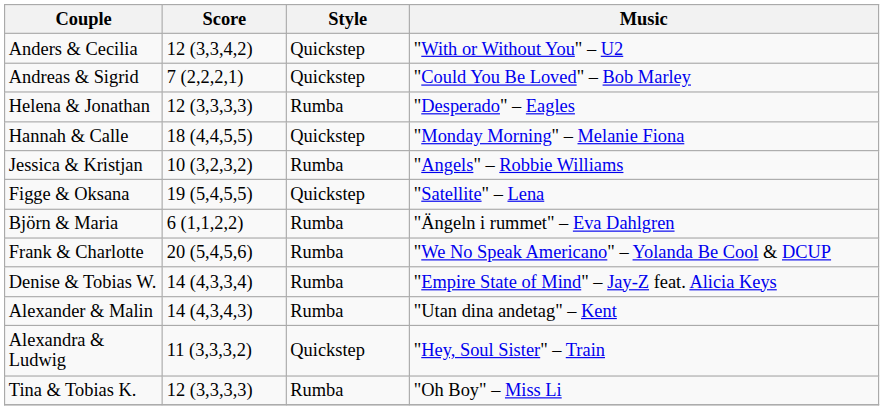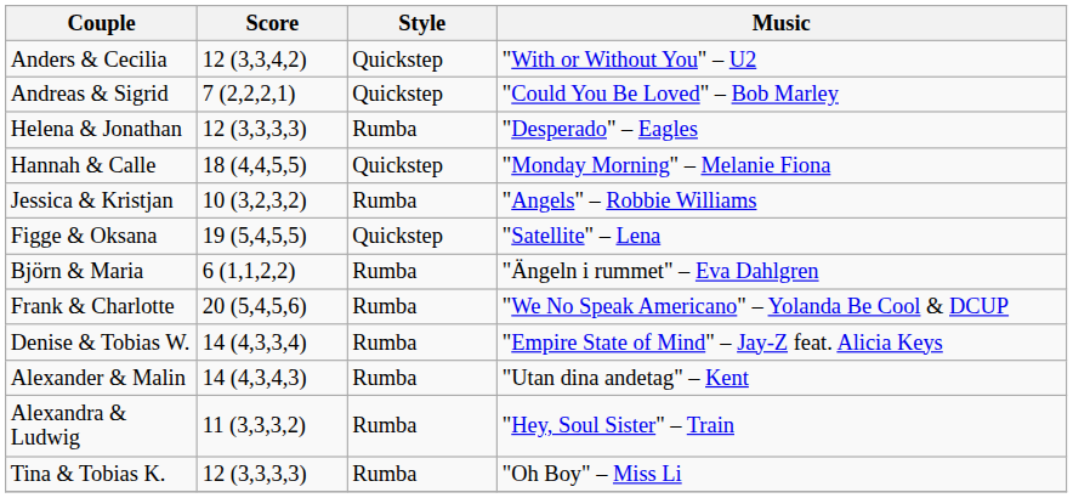 <table class="wikitable">
 <tr>
 <th width="130">Couple</th>
 <th width="100">Score</th>
 <th width="100">Style</th>
 <th width="400">Music</th>
 </tr>
 <tr>
 <td>Anders & Cecilia</td>
 <td>12 (3,3,4,2)</td>
 <td>Quickstep</td>
 <td>"<a href='#'>With or Without You</a>" – <a href='#'>U2</a></td>
 </tr>
 <tr>
 <td>Andreas & Sigrid</td>
 <td>7 (2,2,2,1)</td>
 <td>Quickstep</td>
 <td>"<a href='#'>Could You Be Loved</a>" – <a href='#'>Bob Marley</a></td>
 </tr>
 <tr>
 <td>Helena & Jonathan</td>
 <td>12 (3,3,3,3)</td>
 <td>Rumba</td>
 <td>"<a href='#'>Desperado</a>" – <a href='#'>Eagles</a></td>
 </tr>
 <tr>
 <td>Hannah & Calle</td>
 <td>18 (4,4,5,5)</td>
 <td>Quickstep</td>
 <td>"<a href='#'>Monday Morning</a>" – <a href='#'>Melanie Fiona</a></td>
 </tr>
 <tr>
 <td>Jessica & Kristjan</td>
 <td>10 (3,2,3,2)</td>
 <td>Rumba</td>
 <td>"<a href='#'>Angels</a>" – <a href='#'>Robbie Williams</a></td>
 </tr>
 <tr>
 <td>Figge & Oksana</td>
 <td>19 (5,4,5,5)</td>
 <td>Quickstep</td>
 <td>"<a href='#'>Satellite</a>" – <a href='#'>Lena</a></td>
 </tr>
 <tr>
 <td>Björn & Maria</td>
 <td>6 (1,1,2,2)</td>
 <td>Rumba</td>
 <td>"Ängeln i rummet" – <a href='#'>Eva Dahlgren</a></td>
 </tr>
 <tr>
 <td>Frank & Charlotte</td>
 <td>20 (5,4,5,6)</td>
 <td>Rumba</td>
 <td>"<a href='#'>We No Speak Americano</a>" – <a href='#'>Yolanda Be Cool</a> & <a href='#'>DCUP</a></td>
 </tr>
 <tr>
 <td>Denise & Tobias W.</td>
 <td>14 (4,3,3,4)</td>
 <td>Rumba</td>
 <td>"<a href='#'>Empire State of Mind</a>" – <a href='#'>Jay-Z</a> feat. <a href='#'>Alicia Keys</a></td>
 </tr>
 <tr>
 <td>Alexander & Malin</td>
 <td>14 (4,3,4,3)</td>
 <td>Rumba</td>
 <td>"Utan dina andetag" – <a href='#'>Kent</a></td>
 </tr>
 <tr>
 <td>Alexandra & Ludwig</td>
 <td>11 (3,3,3,2)</td>
-<td>Quickstep</td>
+<td>Rumba</td>
 <td>"<a href='#'>Hey, Soul Sister</a>" – <a href='#'>Train</a></td>
 </tr>
 <tr>
 <td>Tina & Tobias K.</td>
 <td>12 (3,3,3,3)</td>
 <td>Rumba</td>
 <td>"Oh Boy" – <a href='#'>Miss Li</a></td>
 </tr>
 <tr>
 </tr>
 </table>
